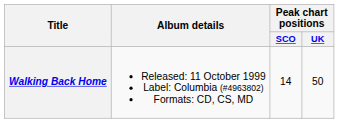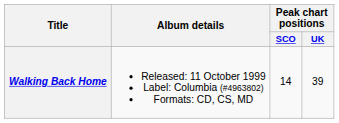 <table class="wikitable plainrowheaders" style="text-align:center;">
 <tr>
 <th scope="col" rowspan="2" style="width:10em;">Title</th>
 <th scope="col" rowspan="2" style="width:15em;">Album details</th>
 <th scope="col" colspan="2">Peak chart positions</th>
 </tr>
 <tr>
 <th style="width:3em;font-size:90%;"><a href='#'>SCO</a><br></th>
 <th style="width:3em;font-size:90%;"><a href='#'>UK</a><br></th>
 </tr>
 <tr>
 <th scope="row"><em><a href='#'>Walking Back Home</a></em></th>
 <td><br><ul><li>Released: 11 October 1999</li><li>Label: Columbia <small>(#4963802)</small></li><li>Formats: CD, CS, MD</li></ul></td>
 <td>14</td>
-<td>50</td>
+<td>39</td>
 </tr>
 </table>
